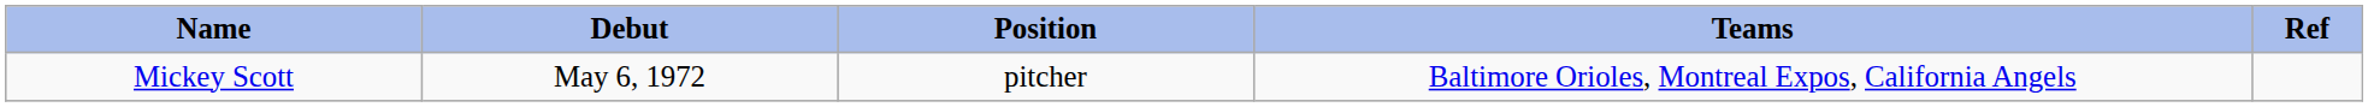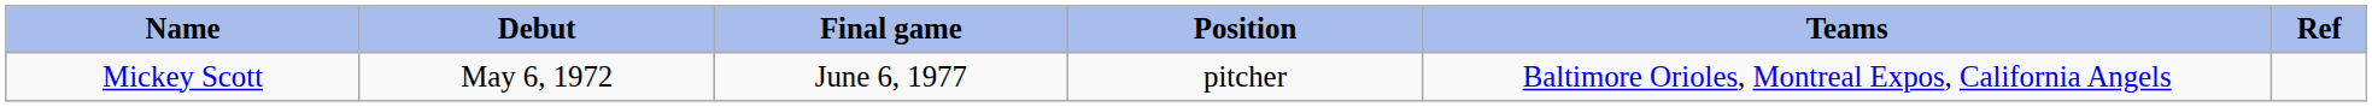 <table class="wikitable" style="width: 100%">
 <tr>
 <th style="background:#a8bdec; width:15%;">Name</th>
 <th style="width:15%; background:#a8bdec;">Debut</th>
+<th style="width:15%; background:#a8bdec;">Final game</th>
 <th style="width:15%; background:#a8bdec;">Position</th>
 <th style="width:36%; background:#a8bdec;">Teams</th>
 <th style="width:4%; background:#a8bdec;">Ref</th>
 </tr>
 <tr align=center>
 <td><a href='#'>Mickey Scott</a></td>
 <td>May 6, 1972</td>
+<td>June 6, 1977</td>
 <td>pitcher</td>
 <td><a href='#'>Baltimore Orioles</a>, <a href='#'>Montreal Expos</a>, <a href='#'>California Angels</a></td>
 <td></td>
 </tr>
 </table>
